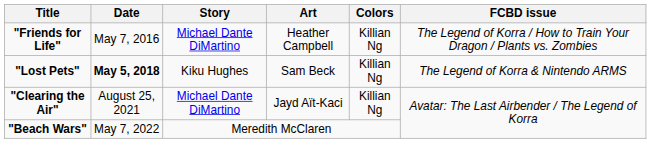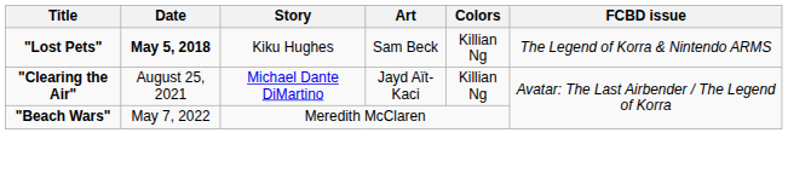 <table class="wikitable" style="text-align: center">
 <tr>
 <th>Title</th>
 <th>Date</th>
 <th>Story</th>
 <th>Art</th>
 <th>Colors</th>
 <th>FCBD issue</th>
-</tr>
-<tr>
-<td><strong>"Friends for Life"</strong></td>
-<td>May 7, 2016</td>
-<td><a href='#'>Michael Dante DiMartino</a></td>
-<td>Heather Campbell</td>
-<td>Killian Ng</td>
-<td><em>The Legend of Korra / How to Train Your Dragon / Plants vs. Zombies</em></td>
 </tr>
 <tr>
 <td><strong>"Lost Pets"</strong></td>
 <td><strong>May 5, 2018</strong></td>
 <td>Kiku Hughes</td>
 <td>Sam Beck</td>
 <td>Killian Ng</td>
 <td><em>The Legend of Korra & Nintendo ARMS</em></td>
 </tr>
 <tr>
 <td><strong>"Clearing the Air"</strong></td>
 <td>August 25, 2021</td>
 <td><a href='#'>Michael Dante DiMartino</a></td>
 <td>Jayd Aït-Kaci</td>
 <td>Killian Ng</td>
 <td rowspan="2"><em>Avatar: The Last Airbender / The Legend of Korra</em></td>
 </tr>
 <tr>
 <td><strong>"Beach Wars"</strong></td>
 <td>May 7, 2022</td>
 <td colspan="3">Meredith McClaren</td>
 </tr>
 </table>
